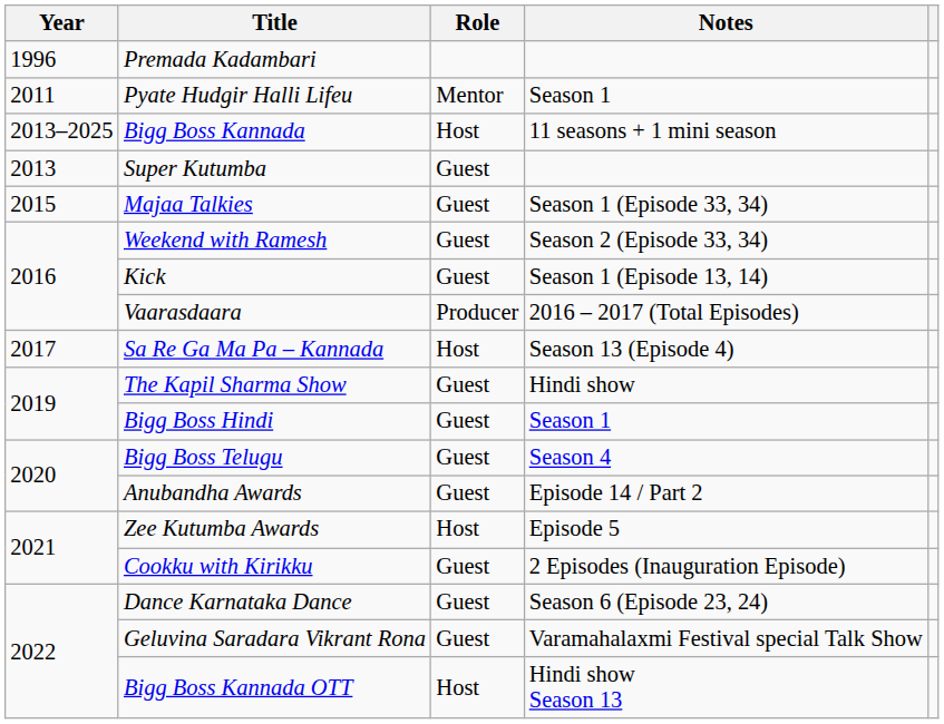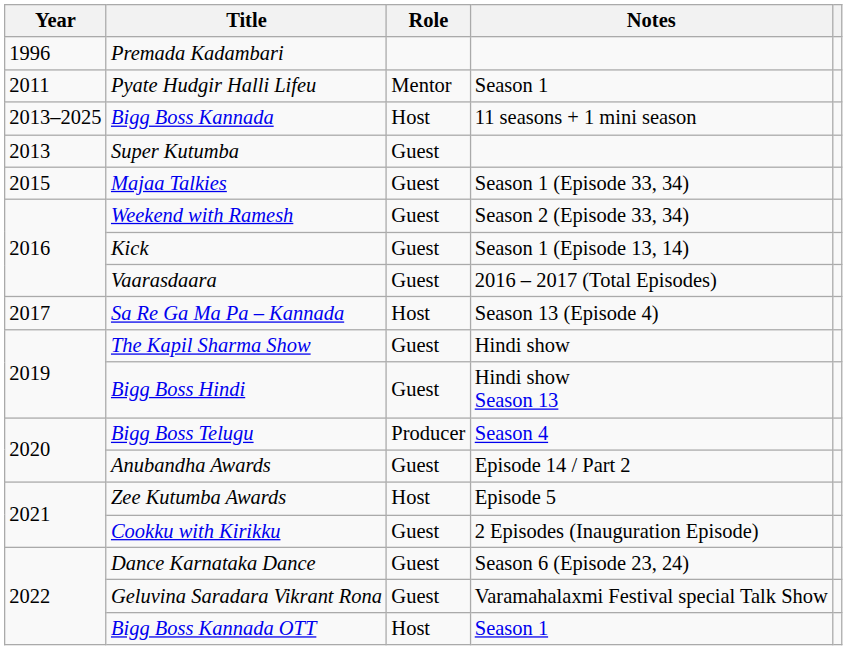 <table class="wikitable sortable plainrowheaders">
 <tr>
 <th scope="col">Year</th>
 <th scope="col">Title</th>
 <th scope="col">Role</th>
 <th scope="col" class="unsortable">Notes</th>
 <th scope="col" class="unsortable"></th>
 </tr>
 <tr>
 <td>1996</td>
 <td><em>Premada Kadambari</em></td>
 <td></td>
 <td></td>
 <td style="text-align:center;"></td>
 </tr>
 <tr>
 <td>2011</td>
 <td><em>Pyate Hudgir Halli Lifeu</em></td>
 <td>Mentor</td>
 <td>Season 1</td>
 <td style="text-align:center;"></td>
 </tr>
 <tr>
 <td>2013–2025</td>
 <td><em><a href='#'>Bigg Boss Kannada</a></em></td>
 <td>Host</td>
 <td>11 seasons + 1 mini season</td>
 <td style="text-align:center;"></td>
 </tr>
 <tr>
 <td>2013</td>
 <td><em>Super Kutumba</em></td>
 <td>Guest</td>
 <td></td>
 <td style="text-align:center;"></td>
 </tr>
 <tr>
 <td>2015</td>
 <td><em><a href='#'>Majaa Talkies</a></em></td>
 <td>Guest</td>
 <td>Season 1 (Episode 33, 34)</td>
 <td style="text-align:center;"></td>
 </tr>
 <tr>
 <td rowspan="3">2016</td>
 <td><em><a href='#'>Weekend with Ramesh</a></em></td>
 <td>Guest</td>
 <td>Season 2 (Episode 33, 34)</td>
 <td style="text-align:center;"></td>
 </tr>
 <tr>
 <td><em>Kick</em></td>
 <td>Guest</td>
 <td>Season 1 (Episode 13, 14)</td>
 <td style="text-align:center;"></td>
 </tr>
 <tr>
 <td><em>Vaarasdaara</em></td>
-<td>Producer</td>
+<td>Guest</td>
 <td>2016 – 2017 (Total Episodes)</td>
 <td style="text-align:center;"></td>
 </tr>
 <tr>
 <td>2017</td>
 <td><em><a href='#'>Sa Re Ga Ma Pa – Kannada</a></em></td>
 <td>Host</td>
 <td>Season 13 (Episode 4)</td>
 <td style="text-align:center;"></td>
 </tr>
 <tr>
 <td rowspan="2">2019</td>
 <td><em><a href='#'>The Kapil Sharma Show</a></em></td>
 <td>Guest</td>
 <td>Hindi show<br></td>
 <td style="text-align:center;"></td>
 </tr>
 <tr>
 <td><em><a href='#'>Bigg Boss Hindi</a></em></td>
 <td>Guest</td>
-<td><a href='#'>Season 1</a></td>
+<td>Hindi show<br><a href='#'>Season 13</a></td>
 <td style="text-align:center;"></td>
 </tr>
 <tr>
 <td rowspan="2">2020</td>
 <td><em><a href='#'>Bigg Boss Telugu</a></em></td>
-<td>Guest</td>
+<td>Producer</td>
 <td><a href='#'>Season 4</a></td>
 <td style="text-align:center;"></td>
 </tr>
 <tr>
 <td><em>Anubandha Awards</em></td>
 <td>Guest</td>
 <td>Episode 14 / Part 2</td>
 <td style="text-align:center;"></td>
 </tr>
 <tr>
 <td rowspan="2">2021</td>
 <td><em>Zee Kutumba Awards</em></td>
 <td>Host</td>
 <td>Episode 5</td>
 <td style="text-align:center;"></td>
 </tr>
 <tr>
 <td><em><a href='#'>Cookku with Kirikku</a></em></td>
 <td>Guest</td>
 <td>2 Episodes (Inauguration Episode)</td>
 <td style="text-align:center;"></td>
 </tr>
 <tr>
 <td rowspan="3">2022</td>
 <td><em>Dance Karnataka Dance</em></td>
 <td>Guest</td>
 <td>Season 6 (Episode 23, 24)</td>
 <td style="text-align:center;"></td>
 </tr>
 <tr>
 <td><em>Geluvina Saradara Vikrant Rona</em></td>
 <td>Guest</td>
 <td>Varamahalaxmi Festival special Talk Show</td>
 <td style="text-align:center;"></td>
 </tr>
 <tr>
 <td><em><a href='#'>Bigg Boss Kannada OTT</a></em></td>
 <td>Host</td>
-<td>Hindi show<br><a href='#'>Season 13</a></td>
+<td><a href='#'>Season 1</a></td>
 <td style="text-align:center;"></td>
 </tr>
 </table>
